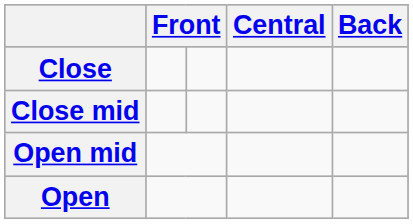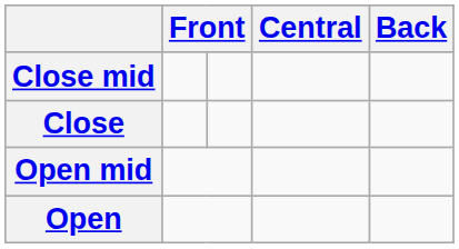 <table class="wikitable" style="text-align:center">
 <tr>
 <th></th>
 <th colspan="2"><a href='#'>Front</a></th>
 <th><a href='#'>Central</a></th>
 <th><a href='#'>Back</a></th>
 </tr>
 <tr>
-<th><a href='#'>Close</a></th>
+<th><a href='#'>Close mid</a></th>
 <td></td>
 <td></td>
 <td></td>
 <td></td>
 </tr>
 <tr>
-<th><a href='#'>Close mid</a></th>
+<th><a href='#'>Close</a></th>
 <td></td>
 <td></td>
 <td></td>
 <td></td>
 </tr>
 <tr>
 <th><a href='#'>Open mid</a></th>
 <td colspan="2"></td>
 <td></td>
 <td></td>
 </tr>
 <tr>
 <th><a href='#'>Open</a></th>
 <td colspan="2"></td>
 <td></td>
 <td></td>
 </tr>
 </table>
